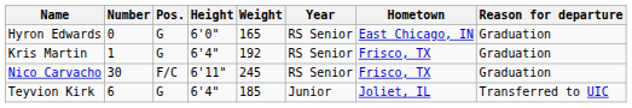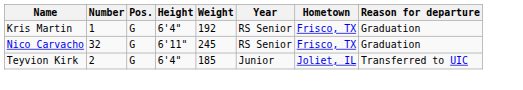 <table class="wikitable sortable" border="1">
 <tr>
 <th>Name</th>
 <th>Number</th>
 <th>Pos.</th>
 <th>Height</th>
 <th>Weight</th>
 <th>Year</th>
 <th>Hometown</th>
 <th>Reason for departure</th>
-</tr>
-<tr>
-<td>Hyron Edwards</td>
-<td>0</td>
-<td>G</td>
-<td>6'0"</td>
-<td>165</td>
-<td>RS Senior</td>
-<td><a href='#'>East Chicago, IN</a></td>
-<td>Graduation</td>
 </tr>
 <tr>
 <td>Kris Martin</td>
 <td>1</td>
 <td>G</td>
 <td>6'4"</td>
 <td>192</td>
 <td>RS Senior</td>
 <td><a href='#'>Frisco, TX</a></td>
 <td>Graduation</td>
 </tr>
 <tr>
 <td><a href='#'>Nico Carvacho</a></td>
-<td>30</td>
-<td>F/C</td>
+<td>32</td>
+<td>G</td>
 <td>6'11"</td>
 <td>245</td>
 <td>RS Senior</td>
 <td><a href='#'>Frisco, TX</a></td>
 <td>Graduation</td>
 </tr>
 <tr>
 <td>Teyvion Kirk</td>
-<td>6</td>
+<td>2</td>
 <td>G</td>
 <td>6'4"</td>
 <td>185</td>
 <td>Junior</td>
 <td><a href='#'>Joliet, IL</a></td>
 <td>Transferred to <a href='#'>UIC</a></td>
 </tr>
 </table>
